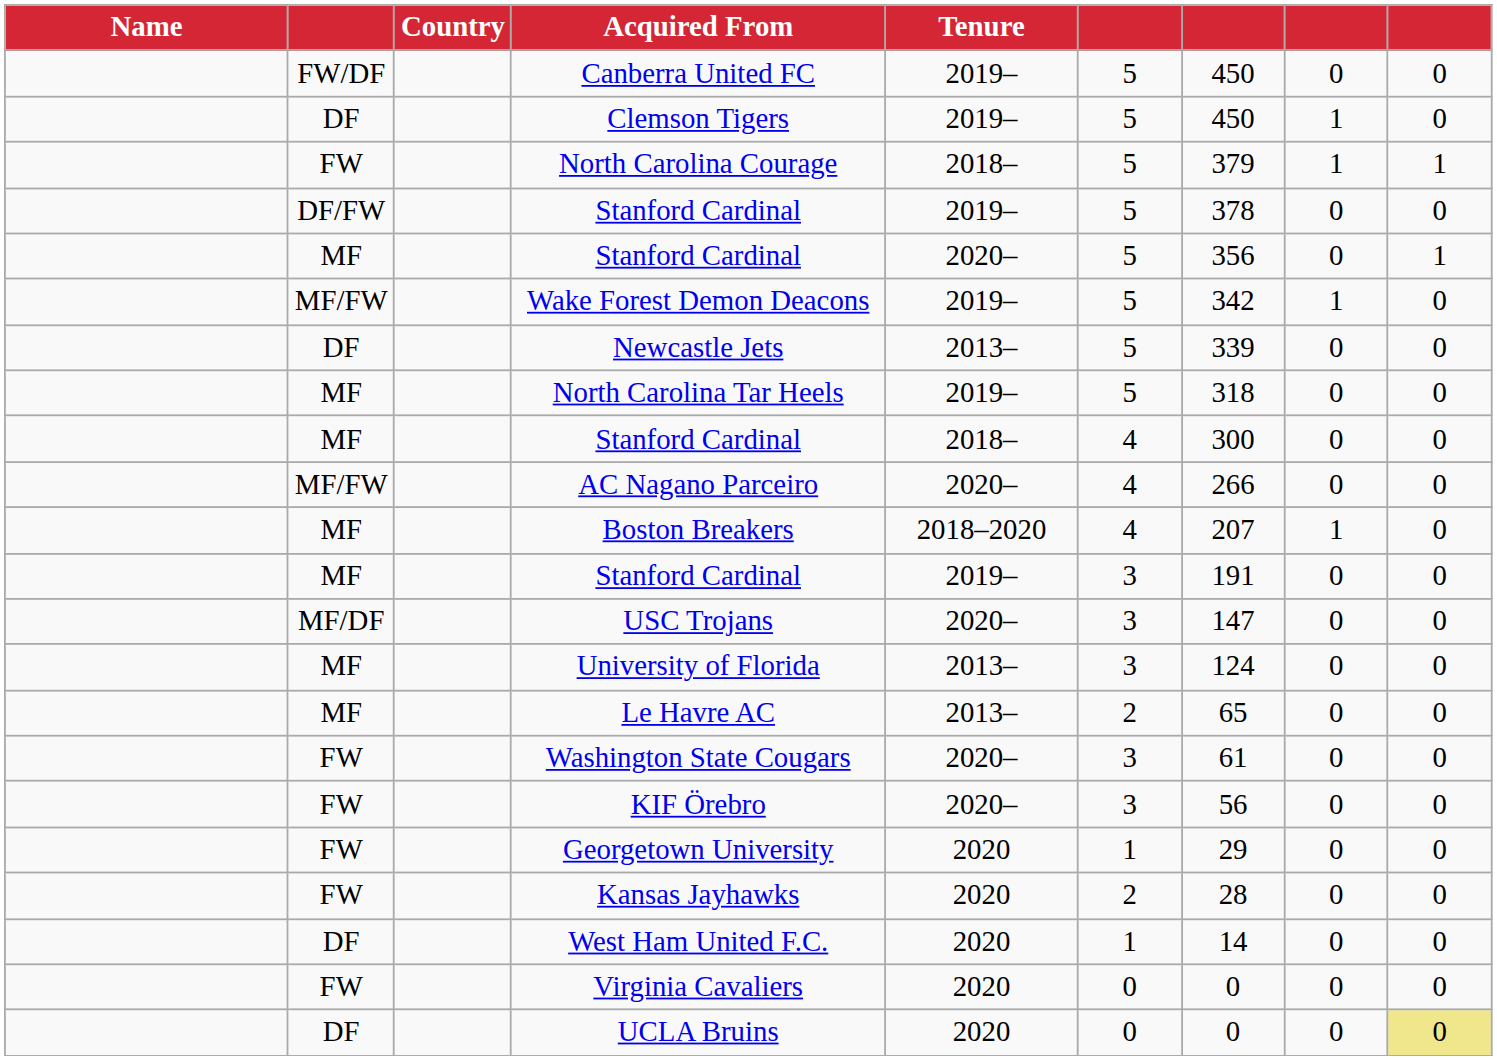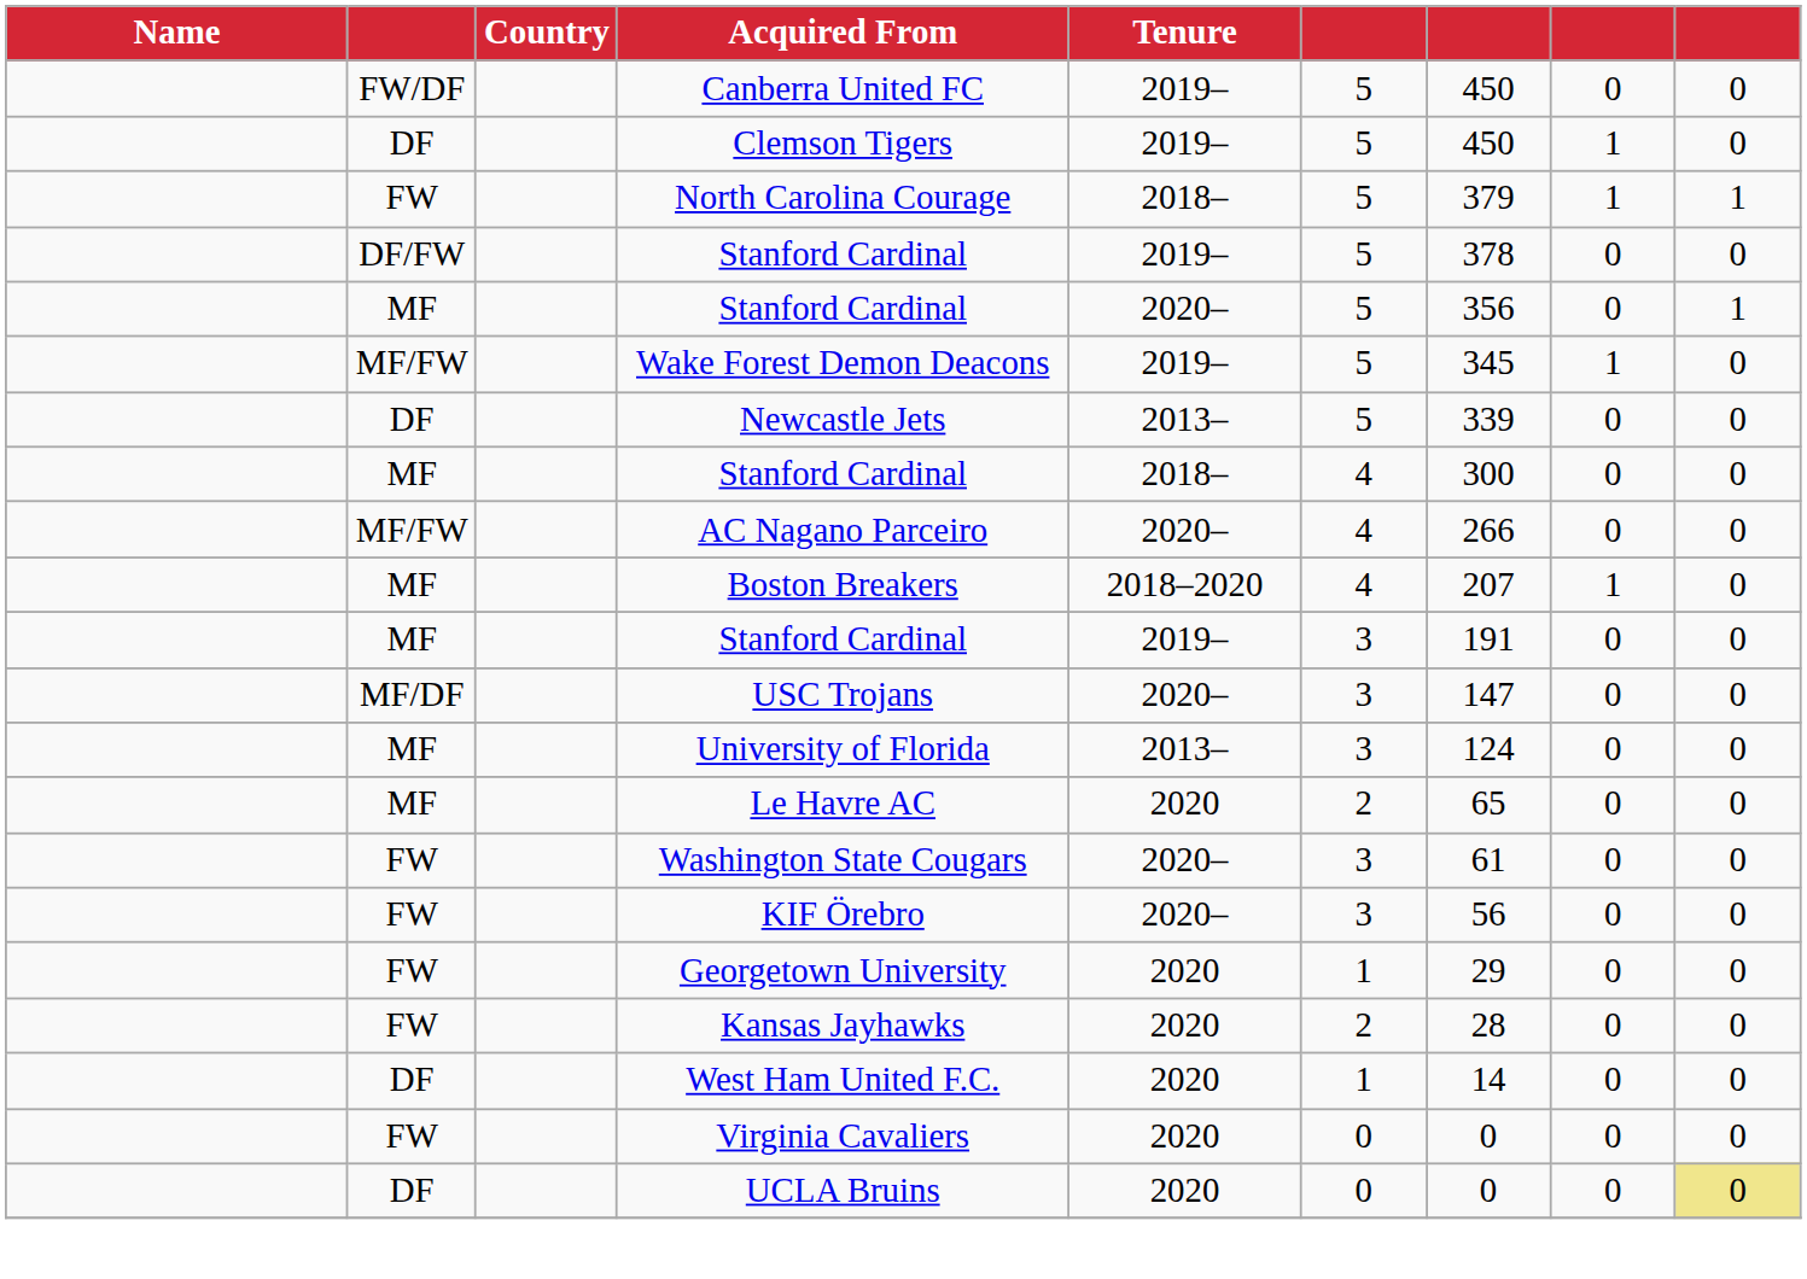 <table class="wikitable sortable" style="text-align:center;">
 <tr>
 <th style="color:white; background:#D52635; width:150px;" scope=col>Name</th>
 <th style="color:white; background:#D52635; width:50px;"  scope=col></th>
 <th style="color:white; background:#D52635; width:50px;"  scope=col>Country</th>
 <th style="color:white; background:#D52635; width:200px;" scope=col>Acquired From</th>
 <th style="color:white; background:#D52635; width:100px;" scope=col>Tenure</th>
 <th style="color:white; background:#D52635; width:50px;"  scope=col></th>
 <th style="color:white; background:#D52635; width:50px;"  scope=col></th>
 <th style="color:white; background:#D52635; width:50px;"  scope=col></th>
 <th style="color:white; background:#D52635; width:50px;"  scope=col></th>
 </tr>
 <tr>
 <td align="left"></td>
 <td>FW/DF</td>
 <td></td>
 <td> <a href='#'>Canberra United FC</a></td>
 <td>2019–</td>
 <td>5</td>
 <td>450</td>
 <td>0</td>
 <td>0</td>
 </tr>
 <tr>
 <td align="left"></td>
 <td>DF</td>
 <td></td>
 <td> <a href='#'>Clemson Tigers</a></td>
 <td>2019–</td>
 <td>5</td>
 <td>450</td>
 <td>1</td>
 <td>0</td>
 </tr>
 <tr>
 <td align="left"></td>
 <td>FW</td>
 <td></td>
 <td> <a href='#'>North Carolina Courage</a></td>
 <td>2018–</td>
 <td>5</td>
 <td>379</td>
 <td>1</td>
 <td>1</td>
 </tr>
 <tr>
 <td align="left"></td>
 <td>DF/FW</td>
 <td></td>
 <td> <a href='#'>Stanford Cardinal</a></td>
 <td>2019–</td>
 <td>5</td>
 <td>378</td>
 <td>0</td>
 <td>0</td>
 </tr>
 <tr>
 <td align="left"></td>
 <td>MF</td>
 <td></td>
 <td> <a href='#'>Stanford Cardinal</a></td>
 <td>2020–</td>
 <td>5</td>
 <td>356</td>
 <td>0</td>
 <td>1</td>
 </tr>
 <tr>
 <td align="left"></td>
 <td>MF/FW</td>
 <td></td>
 <td> <a href='#'>Wake Forest Demon Deacons</a></td>
 <td>2019–</td>
 <td>5</td>
-<td>342</td>
+<td>345</td>
 <td>1</td>
 <td>0</td>
 </tr>
 <tr>
 <td align="left"></td>
 <td>DF</td>
 <td></td>
 <td> <a href='#'>Newcastle Jets</a></td>
 <td>2013–</td>
 <td>5</td>
 <td>339</td>
-<td>0</td>
-<td>0</td>
-</tr>
-<tr>
-<td align="left"></td>
-<td>MF</td>
-<td></td>
-<td> <a href='#'>North Carolina Tar Heels</a></td>
-<td>2019–</td>
-<td>5</td>
-<td>318</td>
 <td>0</td>
 <td>0</td>
 </tr>
 <tr>
 <td align="left"></td>
 <td>MF</td>
 <td></td>
 <td> <a href='#'>Stanford Cardinal</a></td>
 <td>2018–</td>
 <td>4</td>
 <td>300</td>
 <td>0</td>
 <td>0</td>
 </tr>
 <tr>
 <td align="left"></td>
 <td>MF/FW</td>
 <td></td>
 <td> <a href='#'>AC Nagano Parceiro</a></td>
 <td>2020–</td>
 <td>4</td>
 <td>266</td>
 <td>0</td>
 <td>0</td>
 </tr>
 <tr>
 <td align="left"></td>
 <td>MF</td>
 <td></td>
 <td> <a href='#'>Boston Breakers</a></td>
 <td>2018–2020</td>
 <td>4</td>
 <td>207</td>
 <td>1</td>
 <td>0</td>
 </tr>
 <tr>
 <td align="left"></td>
 <td>MF</td>
 <td></td>
 <td> <a href='#'>Stanford Cardinal</a></td>
 <td>2019–</td>
 <td>3</td>
 <td>191</td>
 <td>0</td>
 <td>0</td>
 </tr>
 <tr>
 <td align="left"></td>
 <td>MF/DF</td>
 <td></td>
 <td> <a href='#'>USC Trojans</a></td>
 <td>2020–</td>
 <td>3</td>
 <td>147</td>
 <td>0</td>
 <td>0</td>
 </tr>
 <tr>
 <td align="left"></td>
 <td>MF</td>
 <td></td>
 <td> <a href='#'>University of Florida</a></td>
 <td>2013–</td>
 <td>3</td>
 <td>124</td>
 <td>0</td>
 <td>0</td>
 </tr>
 <tr>
 <td align="left"></td>
 <td>MF</td>
 <td></td>
 <td> <a href='#'>Le Havre AC</a></td>
-<td>2013–</td>
+<td>2020</td>
 <td>2</td>
 <td>65</td>
 <td>0</td>
 <td>0</td>
 </tr>
 <tr>
 <td align="left"></td>
 <td>FW</td>
 <td></td>
 <td> <a href='#'>Washington State Cougars</a></td>
 <td>2020–</td>
 <td>3</td>
 <td>61</td>
 <td>0</td>
 <td>0</td>
 </tr>
 <tr>
 <td align="left"></td>
 <td>FW</td>
 <td></td>
 <td> <a href='#'>KIF Örebro</a></td>
 <td>2020–</td>
 <td>3</td>
 <td>56</td>
 <td>0</td>
 <td>0</td>
 </tr>
 <tr>
 <td align="left"></td>
 <td>FW</td>
 <td></td>
 <td> <a href='#'>Georgetown University</a></td>
 <td>2020</td>
 <td>1</td>
 <td>29</td>
 <td>0</td>
 <td>0</td>
 </tr>
 <tr>
 <td align="left"></td>
 <td>FW</td>
 <td></td>
 <td> <a href='#'>Kansas Jayhawks</a></td>
 <td>2020</td>
 <td>2</td>
 <td>28</td>
 <td>0</td>
 <td>0</td>
 </tr>
 <tr>
 <td align="left"></td>
 <td>DF</td>
 <td></td>
 <td> <a href='#'>West Ham United F.C.</a></td>
 <td>2020</td>
 <td>1</td>
 <td>14</td>
 <td>0</td>
 <td>0</td>
 </tr>
 <tr>
 <td align="left"></td>
 <td>FW</td>
 <td></td>
 <td> <a href='#'>Virginia Cavaliers</a></td>
 <td>2020</td>
 <td>0</td>
 <td>0</td>
 <td>0</td>
 <td>0</td>
 </tr>
 <tr>
 <td align="left"></td>
 <td>DF</td>
 <td></td>
 <td> <a href='#'>UCLA Bruins</a></td>
 <td>2020</td>
 <td>0</td>
 <td>0</td>
 <td>0</td>
 <td style="background: khaki;">0</td>
 </tr>
 <tr>
 </tr>
 </table>
